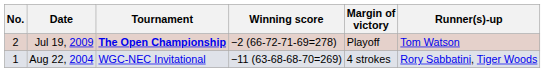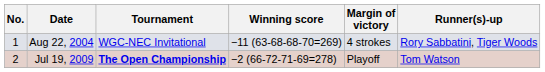 <table class="wikitable" style="font-size:95%;">
 <tr>
 <th>No.</th>
 <th>Date</th>
 <th>Tournament</th>
 <th>Winning score</th>
 <th>Margin of<br>victory</th>
 <th>Runner(s)-up</th>
 </tr>
+<tr style="background:#dfe2e9;">
+<td align=center>1</td>
+<td align=right>Aug 22, <a href='#'>2004</a></td>
+<td><a href='#'>WGC-NEC Invitational</a></td>
+<td>−11 (63-68-68-70=269)</td>
+<td>4 strokes</td>
+<td> <a href='#'>Rory Sabbatini</a>,  <a href='#'>Tiger Woods</a></td>
+</tr>
 <tr style="background:#e5d1cb;">
 <td align=center>2</td>
 <td align=right>Jul 19, <a href='#'>2009</a></td>
 <td><strong><a href='#'>The Open Championship</a></strong></td>
 <td>−2 (66-72-71-69=278)</td>
 <td>Playoff</td>
 <td> <a href='#'>Tom Watson</a></td>
 </tr>
-<tr style="background:#dfe2e9;">
-<td align=center>1</td>
-<td align=right>Aug 22, <a href='#'>2004</a></td>
-<td><a href='#'>WGC-NEC Invitational</a></td>
-<td>−11 (63-68-68-70=269)</td>
-<td>4 strokes</td>
-<td> <a href='#'>Rory Sabbatini</a>,  <a href='#'>Tiger Woods</a></td>
-</tr>
 </table>
